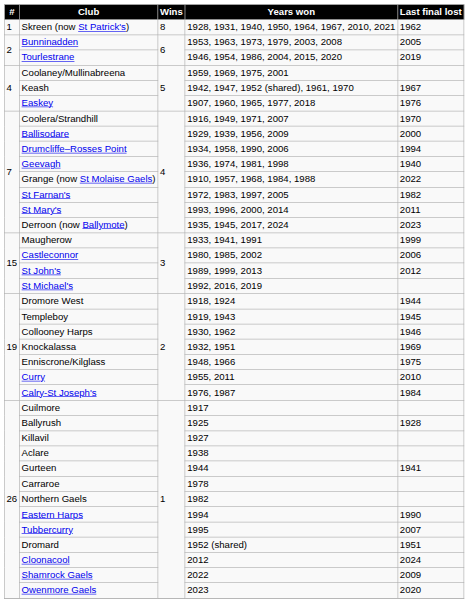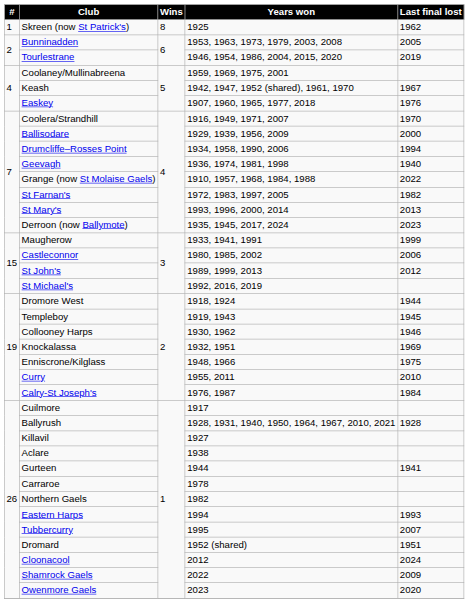 <table class="wikitable">
 <tr>
 <th style="background:black;color:white">#</th>
 <th style="background:black;color:white">Club</th>
 <th style="background:black;color:white">Wins</th>
 <th style="background:black;color:white">Years won</th>
 <th style="background:black;color:white">Last final lost</th>
 </tr>
 <tr>
 <td>1</td>
 <td>Skreen (now <a href='#'>St Patrick's</a>)</td>
 <td>8</td>
-<td>1928, 1931, 1940, 1950, 1964, 1967, 2010, 2021</td>
+<td>1925</td>
 <td>1962</td>
 </tr>
 <tr>
 <td rowspan="2">2</td>
 <td><a href='#'>Bunninadden</a></td>
 <td rowspan="2">6</td>
 <td>1953, 1963, 1973, 1979, 2003, 2008</td>
 <td>2005</td>
 </tr>
 <tr>
 <td><a href='#'>Tourlestrane</a></td>
 <td>1946, 1954, 1986, 2004, 2015, 2020</td>
 <td>2019</td>
 </tr>
 <tr>
 <td rowspan="3">4</td>
 <td>Coolaney/Mullinabreena</td>
 <td rowspan="3">5</td>
 <td>1959, 1969, 1975, 2001</td>
 <td></td>
 </tr>
 <tr>
 <td>Keash</td>
 <td>1942, 1947, 1952 (shared), 1961, 1970</td>
 <td>1967</td>
 </tr>
 <tr>
 <td><a href='#'>Easkey</a></td>
 <td>1907, 1960, 1965, 1977, 2018</td>
 <td>1976</td>
 </tr>
 <tr>
 <td rowspan="8">7</td>
 <td>Coolera/Strandhill</td>
 <td rowspan="8">4</td>
 <td>1916, 1949, 1971, 2007</td>
 <td>1970</td>
 </tr>
 <tr>
 <td><a href='#'>Ballisodare</a></td>
 <td>1929, 1939, 1956, 2009</td>
 <td>2000</td>
 </tr>
 <tr>
 <td><a href='#'>Drumcliffe–Rosses Point</a></td>
 <td>1934, 1958, 1990, 2006</td>
 <td>1994</td>
 </tr>
 <tr>
 <td><a href='#'>Geevagh</a></td>
 <td>1936, 1974, 1981, 1998</td>
 <td>1940</td>
 </tr>
 <tr>
 <td>Grange (now <a href='#'>St Molaise Gaels</a>)</td>
 <td>1910, 1957, 1968, 1984, 1988</td>
 <td>2022</td>
 </tr>
 <tr>
 <td><a href='#'>St Farnan's</a></td>
 <td>1972, 1983, 1997, 2005</td>
 <td>1982</td>
 </tr>
 <tr>
 <td><a href='#'>St Mary's</a></td>
 <td>1993, 1996, 2000, 2014</td>
-<td>2011</td>
+<td>2013</td>
 </tr>
 <tr>
 <td>Derroon (now <a href='#'>Ballymote</a>)</td>
 <td>1935, 1945, 2017, 2024</td>
 <td>2023</td>
 </tr>
 <tr>
 <td rowspan="4">15</td>
 <td>Maugherow</td>
 <td rowspan="4">3</td>
 <td>1933, 1941, 1991</td>
 <td>1999</td>
 </tr>
 <tr>
 <td><a href='#'>Castleconnor</a></td>
 <td>1980, 1985, 2002</td>
 <td>2006</td>
 </tr>
 <tr>
 <td><a href='#'>St John's</a></td>
 <td>1989, 1999, 2013</td>
 <td>2012</td>
 </tr>
 <tr>
 <td><a href='#'>St Michael's</a></td>
 <td>1992, 2016, 2019</td>
 <td></td>
 </tr>
 <tr>
 <td rowspan="7">19</td>
 <td>Dromore West</td>
 <td rowspan="7">2</td>
 <td>1918, 1924</td>
 <td>1944</td>
 </tr>
 <tr>
 <td>Templeboy</td>
 <td>1919, 1943</td>
 <td>1945</td>
 </tr>
 <tr>
 <td>Collooney Harps</td>
 <td>1930, 1962</td>
 <td>1946</td>
 </tr>
 <tr>
 <td>Knockalassa</td>
 <td>1932, 1951</td>
 <td>1969</td>
 </tr>
 <tr>
 <td>Enniscrone/Kilglass</td>
 <td>1948, 1966</td>
 <td>1975</td>
 </tr>
 <tr>
 <td><a href='#'>Curry</a></td>
 <td>1955, 2011</td>
 <td>2010</td>
 </tr>
 <tr>
 <td><a href='#'>Calry-St Joseph's</a></td>
 <td>1976, 1987</td>
 <td>1984</td>
 </tr>
 <tr>
 <td rowspan="13">26</td>
 <td>Cuilmore</td>
 <td rowspan="13">1</td>
 <td>1917</td>
 <td></td>
 </tr>
 <tr>
 <td>Ballyrush</td>
-<td>1925</td>
+<td>1928, 1931, 1940, 1950, 1964, 1967, 2010, 2021</td>
 <td>1928</td>
 </tr>
 <tr>
 <td>Killavil</td>
 <td>1927</td>
 <td></td>
 </tr>
 <tr>
 <td>Aclare</td>
 <td>1938</td>
 <td></td>
 </tr>
 <tr>
 <td>Gurteen</td>
 <td>1944</td>
 <td>1941</td>
 </tr>
 <tr>
 <td>Carraroe</td>
 <td>1978</td>
 <td></td>
 </tr>
 <tr>
 <td>Northern Gaels</td>
 <td>1982</td>
 <td></td>
 </tr>
 <tr>
 <td><a href='#'>Eastern Harps</a></td>
 <td>1994</td>
-<td>1990</td>
+<td>1993</td>
 </tr>
 <tr>
 <td><a href='#'>Tubbercurry</a></td>
 <td>1995</td>
 <td>2007</td>
 </tr>
 <tr>
 <td>Dromard</td>
 <td>1952 (shared)</td>
 <td>1951</td>
 </tr>
 <tr>
 <td><a href='#'>Cloonacool</a></td>
 <td>2012</td>
 <td>2024</td>
 </tr>
 <tr>
 <td><a href='#'>Shamrock Gaels</a></td>
 <td>2022</td>
 <td>2009</td>
 </tr>
 <tr>
 <td><a href='#'>Owenmore Gaels</a></td>
 <td>2023</td>
 <td>2020</td>
 </tr>
 <tr>
 </tr>
 </table>
